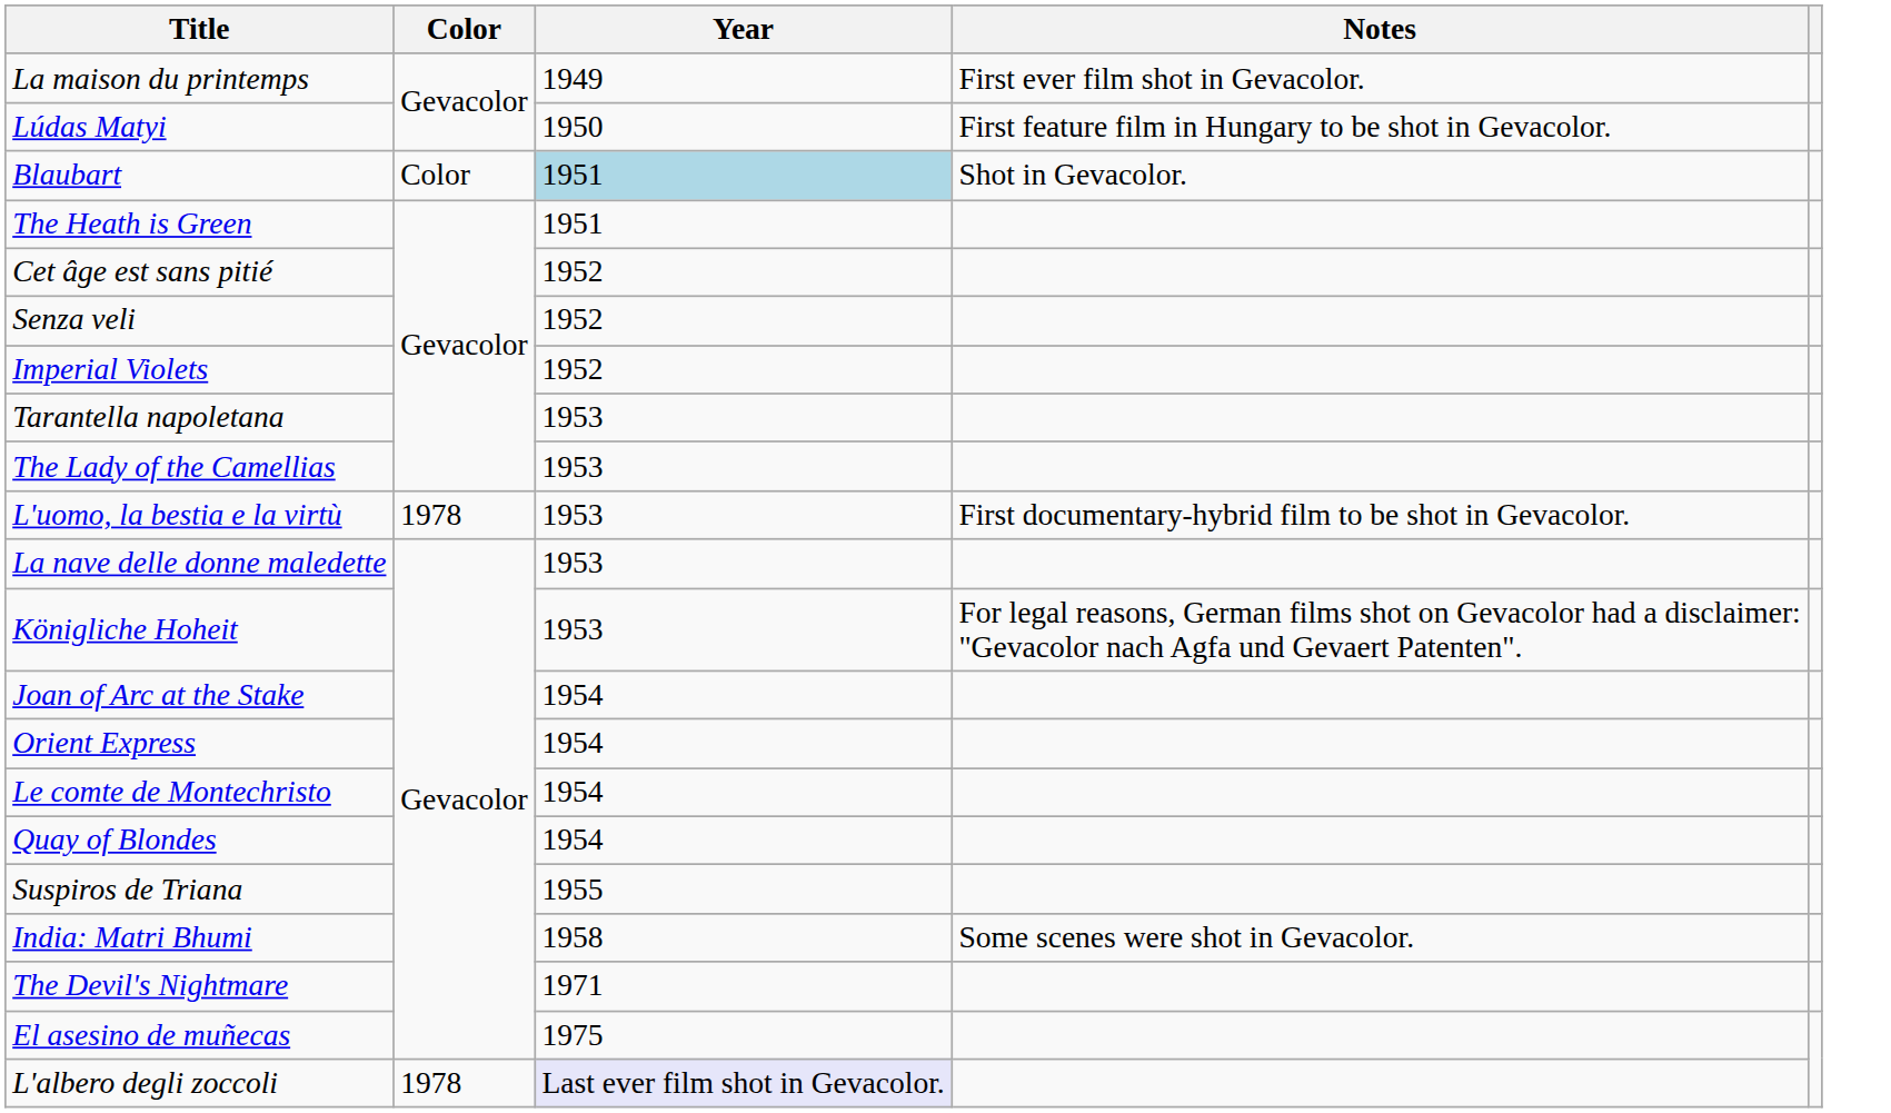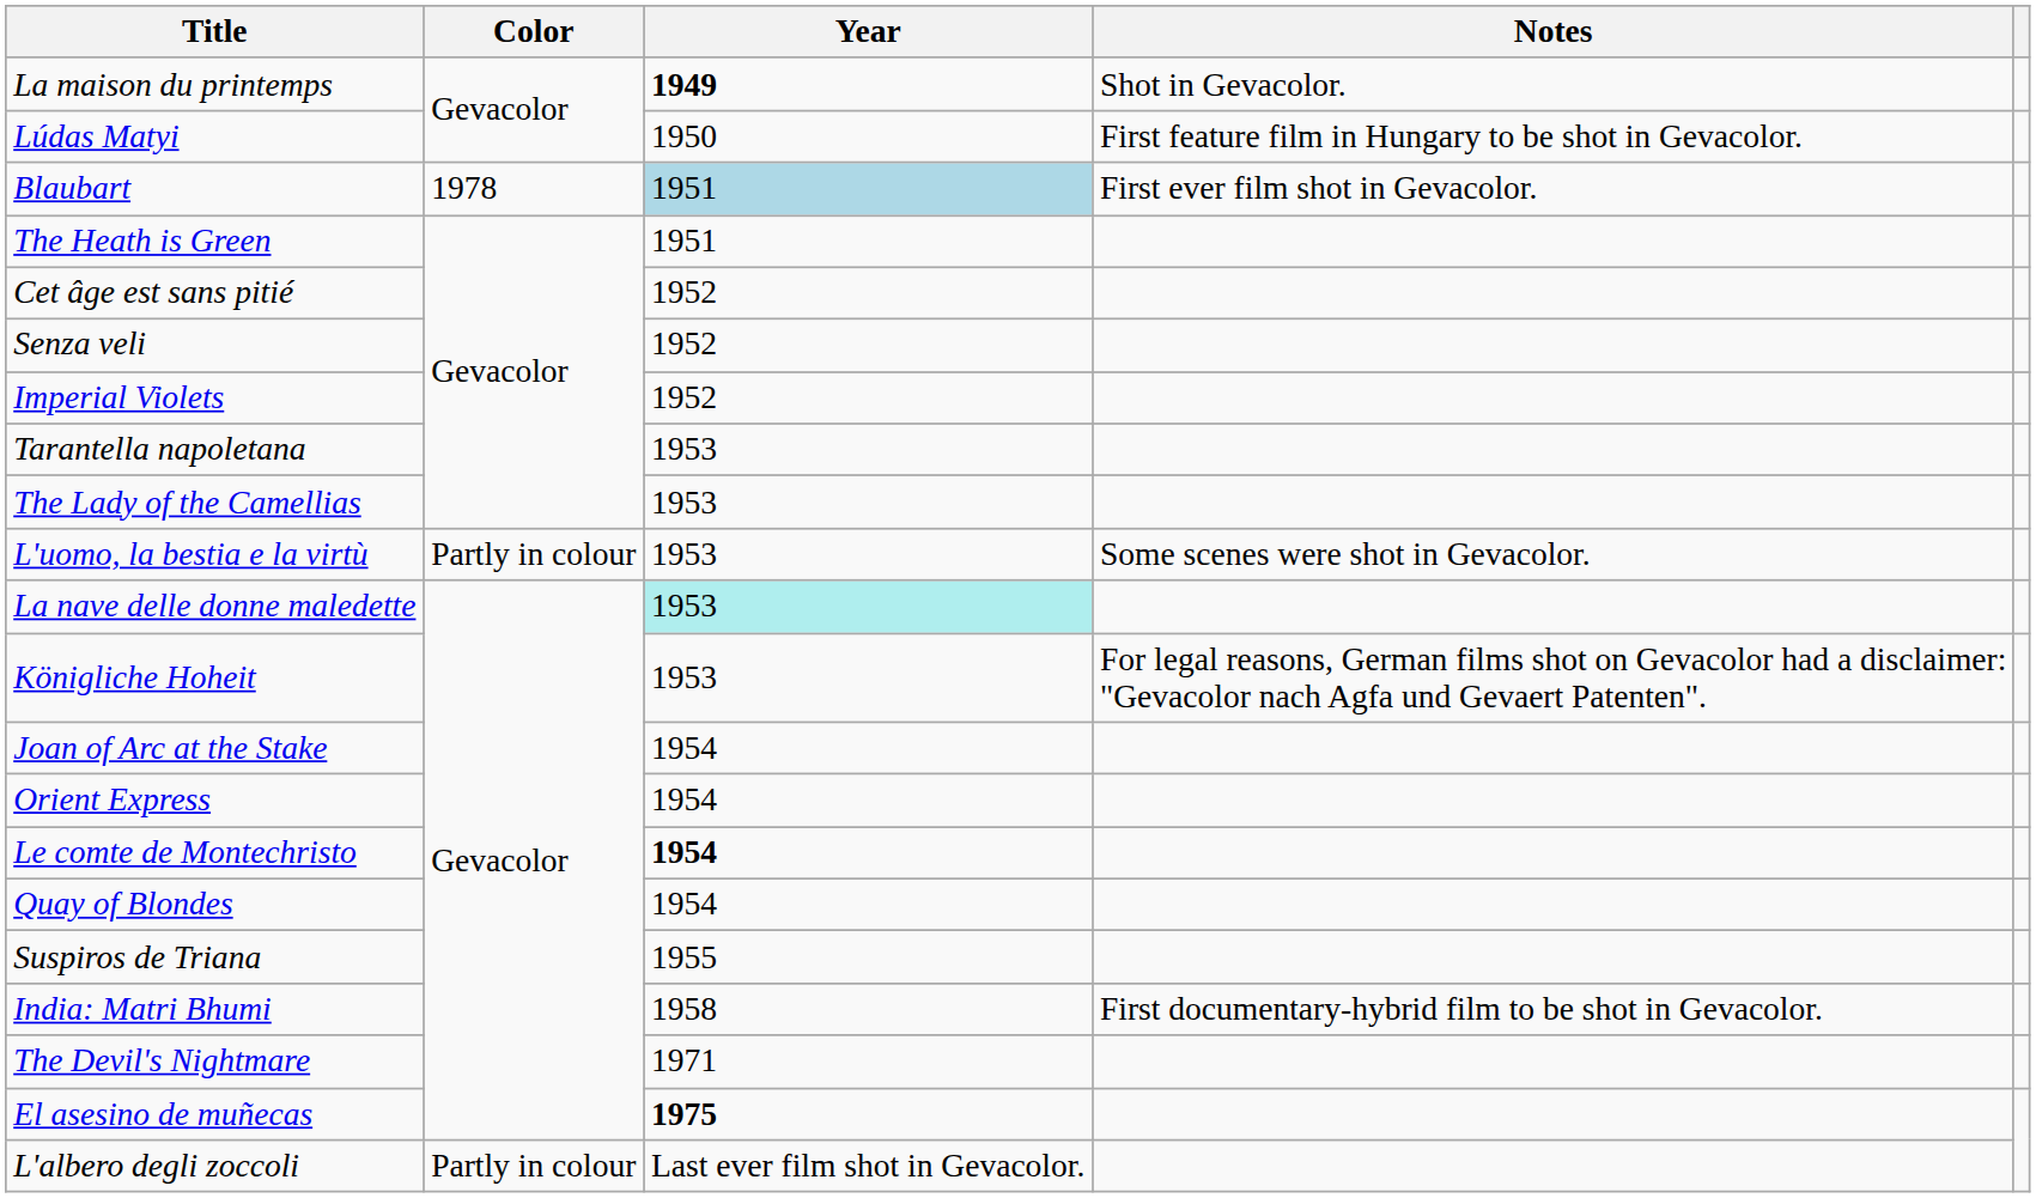 <table class="wikitable sortable">
 <tr>
 <th>Title</th>
 <th>Color</th>
 <th>Year</th>
 <th>Notes</th>
 <th></th>
 </tr>
 <tr>
 <td><em>La maison du printemps</em></td>
 <td rowspan="2">Gevacolor</td>
-<td>1949</td>
-<td>First ever film shot in Gevacolor.</td>
+<td><strong>1949</strong></td>
+<td>Shot in Gevacolor.</td>
 <td></td>
 </tr>
 <tr>
 <td><em><a href='#'>Lúdas Matyi</a></em></td>
 <td>1950</td>
 <td>First feature film in Hungary to be shot in Gevacolor.</td>
 <td></td>
 </tr>
 <tr>
 <td><em><a href='#'>Blaubart</a></em></td>
-<td>Color</td>
+<td>1978</td>
 <td style="background: lightblue;">1951</td>
-<td>Shot in Gevacolor.</td>
+<td>First ever film shot in Gevacolor.</td>
 <td></td>
 </tr>
 <tr>
 <td><a href='#'><em>The Heath is Green</em></a></td>
 <td rowspan="6">Gevacolor</td>
 <td>1951</td>
 <td></td>
 <td></td>
 </tr>
 <tr>
 <td><em>Cet âge est sans pitié</em></td>
 <td>1952</td>
 <td></td>
 <td></td>
 </tr>
 <tr>
 <td><em>Senza veli</em></td>
 <td>1952</td>
 <td></td>
 <td></td>
 </tr>
 <tr>
 <td><em><a href='#'>Imperial Violets</a></em></td>
 <td>1952</td>
 <td></td>
 <td></td>
 </tr>
 <tr>
 <td><em>Tarantella napoletana</em></td>
 <td>1953</td>
 <td></td>
 <td></td>
 </tr>
 <tr>
 <td><em><a href='#'>The Lady of the Camellias</a></em></td>
 <td>1953</td>
 <td></td>
 <td></td>
 </tr>
 <tr>
 <td><em><a href='#'>L'uomo, la bestia e la virtù</a></em></td>
-<td>1978</td>
+<td>Partly in colour</td>
 <td>1953</td>
-<td>First documentary-hybrid film to be shot in Gevacolor.</td>
+<td>Some scenes were shot in Gevacolor.</td>
 <td></td>
 </tr>
 <tr>
 <td><em><a href='#'>La nave delle donne maledette</a></em></td>
 <td rowspan="10">Gevacolor</td>
-<td>1953</td>
+<td style="background: paleturquoise;">1953</td>
 <td></td>
 <td></td>
 </tr>
 <tr>
 <td><a href='#'><em>Königliche Hoheit</em></a></td>
 <td>1953</td>
 <td>For legal reasons, German films shot on Gevacolor had a disclaimer:<br>"Gevacolor nach Agfa und Gevaert Patenten".</td>
 <td></td>
 </tr>
 <tr>
 <td><em><a href='#'>Joan of Arc at the Stake</a></em></td>
 <td>1954</td>
 <td></td>
 <td></td>
 </tr>
 <tr>
 <td><em><a href='#'>Orient Express</a></em></td>
 <td>1954</td>
 <td></td>
 <td></td>
 </tr>
 <tr>
 <td><em><a href='#'> Le comte de Montechristo</a></em></td>
-<td>1954</td>
+<td><strong>1954</strong></td>
 <td></td>
 <td></td>
 </tr>
 <tr>
 <td><em><a href='#'>Quay of Blondes</a></em></td>
 <td>1954</td>
 <td></td>
 <td></td>
 </tr>
 <tr>
 <td><em>Suspiros de Triana</em></td>
 <td>1955</td>
 <td></td>
 <td></td>
 </tr>
 <tr>
 <td><em><a href='#'>India: Matri Bhumi</a></em></td>
 <td>1958</td>
-<td>Some scenes were shot in Gevacolor.</td>
+<td>First documentary-hybrid film to be shot in Gevacolor.</td>
 <td></td>
 </tr>
 <tr>
 <td><em><a href='#'>The Devil's Nightmare</a></em></td>
 <td>1971</td>
 <td></td>
 <td></td>
 </tr>
 <tr>
 <td><em><a href='#'>El asesino de muñecas</a></em></td>
-<td>1975</td>
+<td><strong>1975</strong></td>
 <td></td>
 </tr>
 <tr>
 <td><em>L'albero degli zoccoli</em></td>
-<td>1978</td>
-<td style="background: lavender;">Last ever film shot in Gevacolor.</td>
+<td>Partly in colour</td>
+<td>Last ever film shot in Gevacolor.</td>
 <td></td>
 </tr>
 </table>
